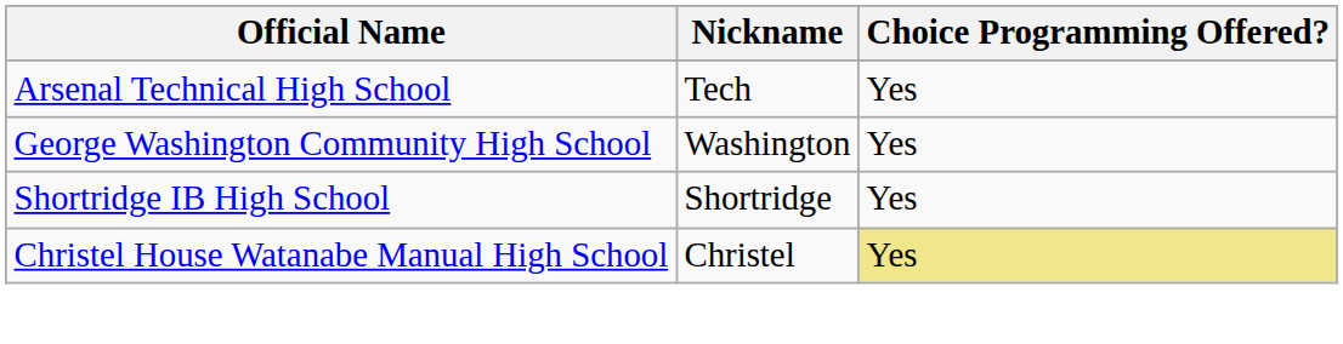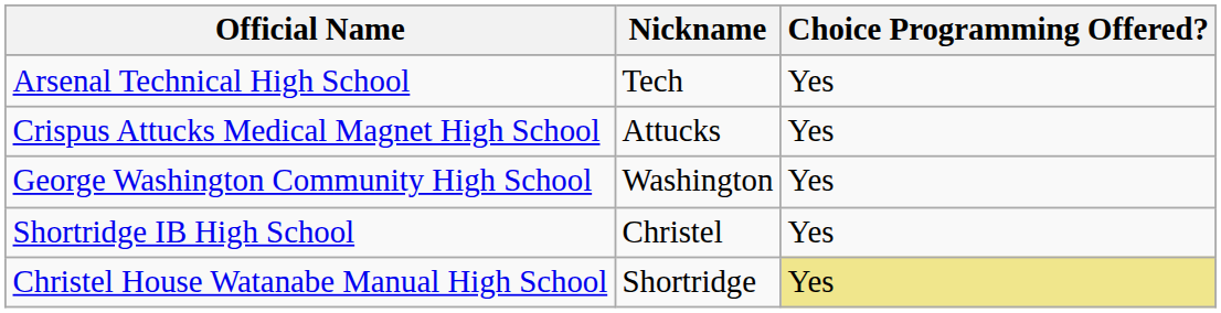 <table class="wikitable">
 <tr>
 <th>Official Name</th>
 <th>Nickname</th>
 <th>Choice Programming Offered?</th>
 </tr>
 <tr>
 <td><a href='#'>Arsenal Technical High School</a></td>
 <td>Tech</td>
 <td>Yes</td>
 </tr>
 <tr>
+<td><a href='#'>Crispus Attucks Medical Magnet High School</a></td>
+<td>Attucks</td>
+<td>Yes</td>
+</tr>
+<tr>
 <td><a href='#'>George Washington Community High School</a></td>
 <td>Washington</td>
 <td>Yes</td>
 </tr>
 <tr>
 <td><a href='#'>Shortridge IB High School</a></td>
-<td>Shortridge</td>
+<td>Christel</td>
 <td>Yes</td>
 </tr>
 <tr>
 <td><a href='#'>Christel House Watanabe Manual High School</a></td>
-<td>Christel</td>
+<td>Shortridge</td>
 <td style="background: khaki;">Yes</td>
 </tr>
 </table>
